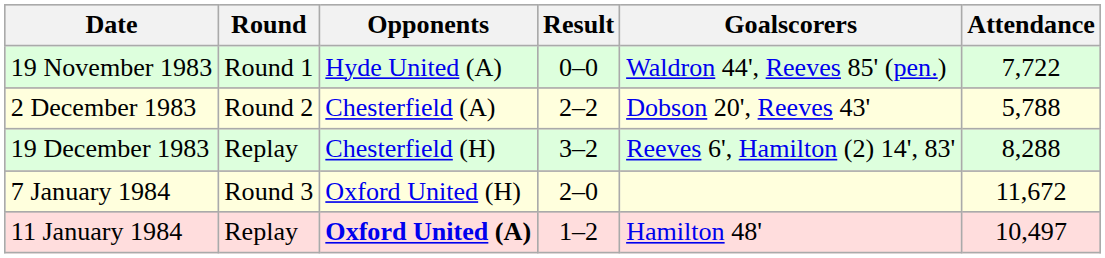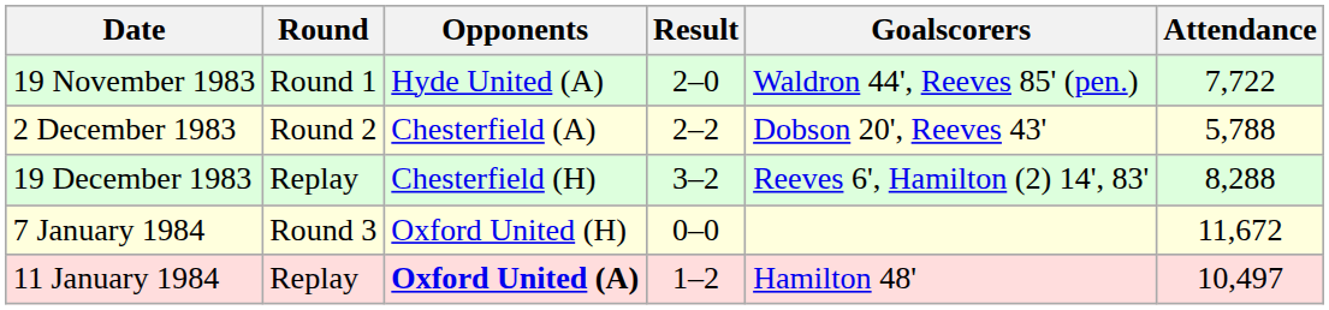 <table class="wikitable">
 <tr>
 <th>Date</th>
 <th>Round</th>
 <th>Opponents</th>
 <th>Result</th>
 <th>Goalscorers</th>
 <th>Attendance</th>
 </tr>
 <tr bgcolor="#ddffdd">
 <td>19 November 1983</td>
 <td>Round 1</td>
 <td><a href='#'>Hyde United</a> (A)</td>
-<td align="center">0–0</td>
+<td align="center">2–0</td>
 <td><a href='#'>Waldron</a> 44', <a href='#'>Reeves</a> 85' (<a href='#'>pen.</a>)</td>
 <td align="center">7,722</td>
 </tr>
 <tr bgcolor="#ffffdd">
 <td>2 December 1983</td>
 <td>Round 2</td>
 <td><a href='#'>Chesterfield</a> (A)</td>
 <td align="center">2–2</td>
 <td><a href='#'>Dobson</a> 20', <a href='#'>Reeves</a> 43'</td>
 <td align="center">5,788</td>
 </tr>
 <tr bgcolor="#ddffdd">
 <td>19 December 1983</td>
 <td>Replay</td>
 <td><a href='#'>Chesterfield</a> (H)</td>
 <td align="center">3–2</td>
 <td><a href='#'>Reeves</a> 6', <a href='#'>Hamilton</a> (2) 14', 83'</td>
 <td align="center">8,288</td>
 </tr>
 <tr bgcolor="#ffffdd">
 <td>7 January 1984</td>
 <td>Round 3</td>
 <td><a href='#'>Oxford United</a> (H)</td>
-<td align="center">2–0</td>
+<td align="center">0–0</td>
 <td></td>
 <td align="center">11,672</td>
 </tr>
 <tr bgcolor="#ffdddd">
 <td>11 January 1984</td>
 <td>Replay</td>
 <td><strong><a href='#'>Oxford United</a> (A)</strong></td>
 <td align="center">1–2</td>
 <td><a href='#'>Hamilton</a> 48'</td>
 <td align="center">10,497</td>
 </tr>
 </table>
